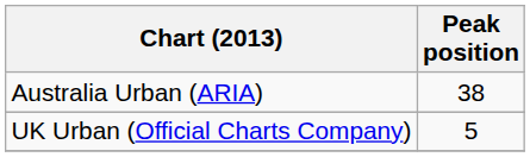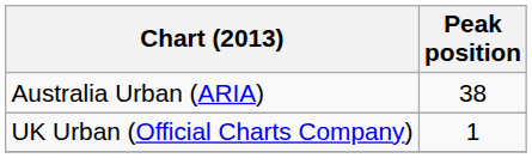 <table class="wikitable sortable">
 <tr>
 <th>Chart (2013)</th>
 <th>Peak<br>position</th>
 </tr>
 <tr>
 <td>Australia Urban (<a href='#'>ARIA</a>)</td>
 <td align=center>38</td>
 </tr>
 <tr>
 </tr>
 <tr>
 </tr>
 <tr>
 </tr>
 <tr>
 </tr>
 <tr>
 </tr>
 <tr>
 </tr>
 <tr>
 <td>UK Urban (<a href='#'>Official Charts Company</a>)</td>
-<td align=center>5</td>
+<td align=center>1</td>
 </tr>
 <tr>
 </tr>
 </table>
